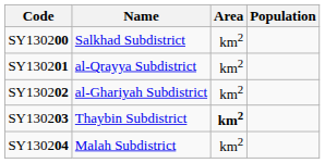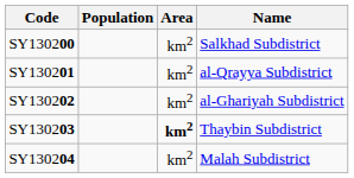 <table class="wikitable sortable">
 <tr>
 <th>Code</th>
+<th>Population</th>
+<th>Area</th>
 <th>Name</th>
-<th>Area</th>
-<th>Population</th>
 </tr>
 <tr>
 <td>SY1302<strong>00</strong></td>
+<td align="right"></td>
+<td align=right> km<sup>2</sup></td>
 <td><a href='#'>Salkhad Subdistrict</a></td>
-<td align=right> km<sup>2</sup></td>
-<td align="right"></td>
 </tr>
 <tr>
 <td>SY1302<strong>01</strong></td>
+<td align="right"></td>
+<td align="right"> km<sup>2</sup></td>
 <td><a href='#'>al-Qrayya Subdistrict</a></td>
-<td align="right"> km<sup>2</sup></td>
-<td align="right"></td>
 </tr>
 <tr>
 <td>SY1302<strong>02</strong></td>
+<td align="right"></td>
+<td align="right"> km<sup>2</sup></td>
 <td><a href='#'>al-Ghariyah Subdistrict</a></td>
-<td align="right"> km<sup>2</sup></td>
-<td align="right"></td>
 </tr>
 <tr>
 <td>SY1302<strong>03</strong></td>
+<td align="right"></td>
+<td align="right"><strong> km<sup>2</sup></strong></td>
 <td><a href='#'>Thaybin Subdistrict</a></td>
-<td align="right"><strong> km<sup>2</sup></strong></td>
-<td align="right"></td>
 </tr>
 <tr>
 <td>SY1302<strong>04</strong></td>
+<td align="right"></td>
+<td align="right"> km<sup>2</sup></td>
 <td><a href='#'>Malah Subdistrict</a></td>
-<td align="right"> km<sup>2</sup></td>
-<td align="right"></td>
 </tr>
 </table>
